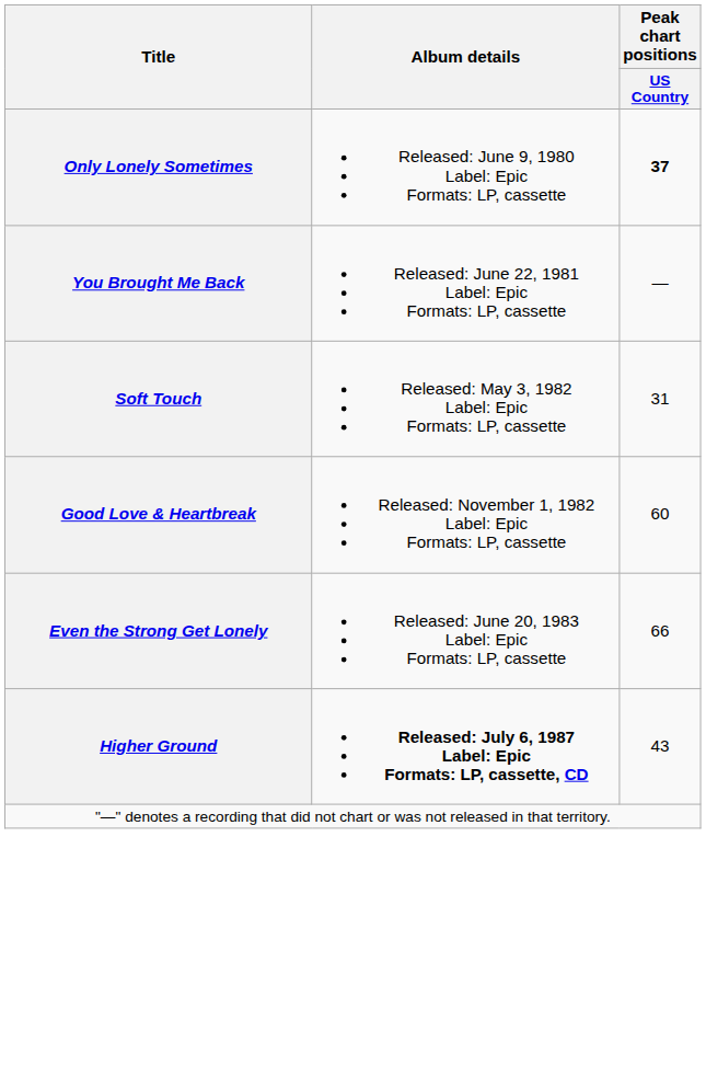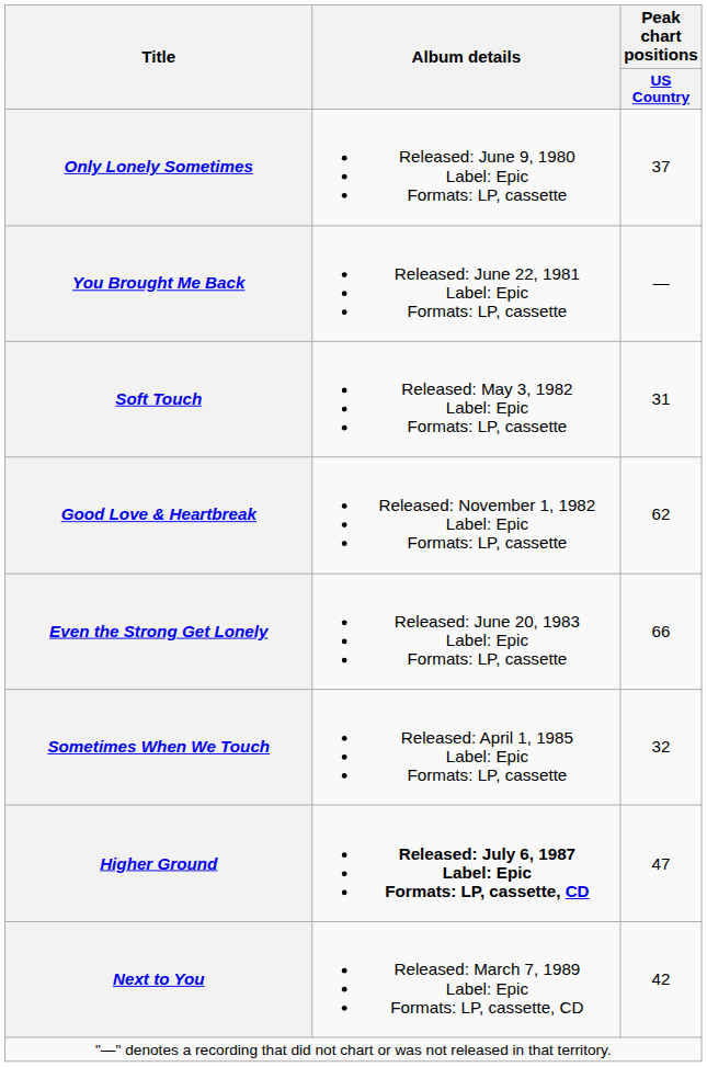 <table class="wikitable plainrowheaders" style="text-align:center;">
 <tr>
 <th scope="col" rowspan="2" style="width:18em;">Title</th>
 <th scope="col" rowspan="2" style="width:18em;">Album details</th>
 <th scope="col" colspan="1">Peak chart positions</th>
 </tr>
 <tr>
 <th scope="col" style="width:3em;font-size:90%;"><a href='#'>US<br>Country</a><br></th>
 </tr>
 <tr>
 <th scope="row"><em><a href='#'>Only Lonely Sometimes</a></em></th>
 <td><br><ul><li>Released: June 9, 1980</li><li>Label: Epic</li><li>Formats: LP, cassette</li></ul></td>
-<td><strong>37</strong></td>
+<td>37</td>
 </tr>
 <tr>
 <th scope="row"><em><a href='#'>You Brought Me Back</a></em></th>
 <td><br><ul><li>Released: June 22, 1981</li><li>Label: Epic</li><li>Formats: LP, cassette</li></ul></td>
 <td>—</td>
 </tr>
 <tr>
 <th scope="row"><em><a href='#'>Soft Touch</a></em></th>
 <td><br><ul><li>Released: May 3, 1982</li><li>Label: Epic</li><li>Formats: LP, cassette</li></ul></td>
 <td>31</td>
 </tr>
 <tr>
 <th scope="row"><em><a href='#'>Good Love & Heartbreak</a></em></th>
 <td><br><ul><li>Released: November 1, 1982</li><li>Label: Epic</li><li>Formats: LP, cassette</li></ul></td>
-<td>60</td>
+<td>62</td>
 </tr>
 <tr>
 <th scope="row"><em><a href='#'>Even the Strong Get Lonely</a></em></th>
 <td><br><ul><li>Released: June 20, 1983</li><li>Label: Epic</li><li>Formats: LP, cassette</li></ul></td>
 <td>66</td>
 </tr>
 <tr>
+<th scope="row"><em><a href='#'>Sometimes When We Touch</a></em></th>
+<td><br><ul><li>Released: April 1, 1985</li><li>Label: Epic</li><li>Formats: LP, cassette</li></ul></td>
+<td>32</td>
+</tr>
+<tr>
 <th scope="row"><em><a href='#'>Higher Ground</a></em></th>
 <td><strong><br><ul><li>Released: July 6, 1987</li><li>Label: Epic</li><li>Formats: LP, cassette, <a href='#'>CD</a></li></ul></strong></td>
-<td>43</td>
+<td>47</td>
+</tr>
+<tr>
+<th scope="row"><em><a href='#'>Next to You</a></em></th>
+<td><br><ul><li>Released: March 7, 1989</li><li>Label: Epic</li><li>Formats: LP, cassette, CD</li></ul></td>
+<td>42</td>
 </tr>
 <tr>
 <td colspan="3" style="font-size:90%">"—" denotes a recording that did not chart or was not released in that territory.</td>
 </tr>
 </table>
